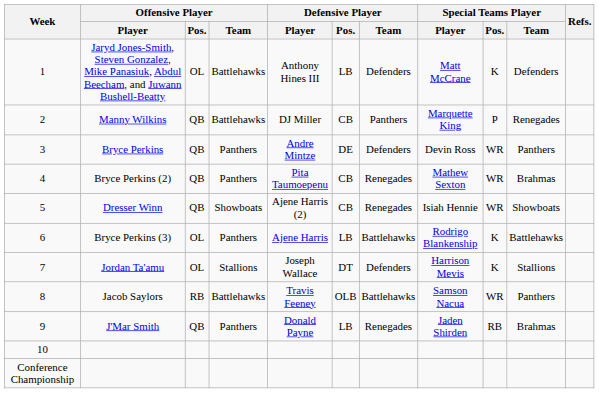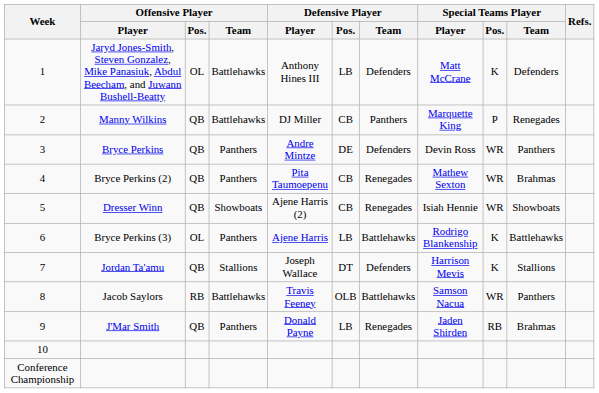 <table class="wikitable sortable" style="font-size:; text-align:center; width:">
 <tr>
 <th rowspan="2" width="">Week</th>
 <th colspan="3" width="">Offensive Player</th>
 <th colspan="3" width="">Defensive Player</th>
 <th colspan="3" width="">Special Teams Player</th>
 <th rowspan="2" width="">Refs.</th>
 </tr>
 <tr>
 <th>Player</th>
 <th>Pos.</th>
 <th>Team</th>
 <th>Player</th>
 <th>Pos.</th>
 <th>Team</th>
 <th>Player</th>
 <th>Pos.</th>
 <th>Team</th>
 </tr>
 <tr>
 <td>1</td>
 <td><a href='#'>Jaryd Jones-Smith</a>, <a href='#'>Steven Gonzalez</a>, <a href='#'>Mike Panasiuk</a>, <a href='#'>Abdul Beecham</a>, and <a href='#'>Juwann Bushell-Beatty</a></td>
 <td>OL</td>
 <td>Battlehawks</td>
 <td>Anthony Hines III</td>
 <td>LB</td>
 <td>Defenders</td>
 <td><a href='#'>Matt McCrane</a></td>
 <td>K</td>
 <td>Defenders</td>
 <td></td>
 </tr>
 <tr>
 <td>2</td>
 <td><a href='#'>Manny Wilkins</a></td>
 <td>QB</td>
 <td>Battlehawks</td>
 <td>DJ Miller</td>
 <td>CB</td>
 <td>Panthers</td>
 <td><a href='#'>Marquette King</a></td>
 <td>P</td>
 <td>Renegades</td>
 <td></td>
 </tr>
 <tr>
 <td>3</td>
 <td><a href='#'>Bryce Perkins</a></td>
 <td>QB</td>
 <td>Panthers</td>
 <td><a href='#'>Andre Mintze</a></td>
 <td>DE</td>
 <td>Defenders</td>
 <td>Devin Ross</td>
 <td>WR</td>
 <td>Panthers</td>
 <td></td>
 </tr>
 <tr>
 <td>4</td>
 <td>Bryce Perkins (2)</td>
 <td>QB</td>
 <td>Panthers</td>
 <td><a href='#'>Pita Taumoepenu</a></td>
 <td>CB</td>
 <td>Renegades</td>
 <td><a href='#'>Mathew Sexton</a></td>
 <td>WR</td>
 <td>Brahmas</td>
 <td></td>
 </tr>
 <tr>
 <td>5</td>
 <td><a href='#'>Dresser Winn</a></td>
 <td>QB</td>
 <td>Showboats</td>
 <td>Ajene Harris (2)</td>
 <td>CB</td>
 <td>Renegades</td>
 <td>Isiah Hennie</td>
 <td>WR</td>
 <td>Showboats</td>
 <td></td>
 </tr>
 <tr>
 <td>6</td>
 <td>Bryce Perkins (3)</td>
 <td>OL</td>
 <td>Panthers</td>
 <td><a href='#'>Ajene Harris</a></td>
 <td>LB</td>
 <td>Battlehawks</td>
 <td><a href='#'>Rodrigo Blankenship</a></td>
 <td>K</td>
 <td>Battlehawks</td>
 <td></td>
 </tr>
 <tr>
 <td>7</td>
 <td><a href='#'>Jordan Ta'amu</a></td>
-<td>OL</td>
+<td>QB</td>
 <td>Stallions</td>
 <td>Joseph Wallace</td>
 <td>DT</td>
 <td>Defenders</td>
 <td><a href='#'>Harrison Mevis</a></td>
 <td>K</td>
 <td>Stallions</td>
 <td></td>
 </tr>
 <tr>
 <td>8</td>
 <td>Jacob Saylors</td>
 <td>RB</td>
 <td>Battlehawks</td>
 <td><a href='#'>Travis Feeney</a></td>
 <td>OLB</td>
 <td>Battlehawks</td>
 <td><a href='#'>Samson Nacua</a></td>
 <td>WR</td>
 <td>Panthers</td>
 <td></td>
 </tr>
 <tr>
 <td>9</td>
 <td><a href='#'>J'Mar Smith</a></td>
 <td>QB</td>
 <td>Panthers</td>
 <td><a href='#'>Donald Payne</a></td>
 <td>LB</td>
 <td>Renegades</td>
 <td><a href='#'>Jaden Shirden</a></td>
 <td>RB</td>
 <td>Brahmas</td>
 <td></td>
 </tr>
 <tr>
 <td>10</td>
 <td></td>
 <td></td>
 <td></td>
 <td></td>
 <td></td>
 <td></td>
 <td></td>
 <td></td>
 <td></td>
 <td></td>
 </tr>
 <tr>
 <td>Conference Championship</td>
 <td></td>
 <td></td>
 <td></td>
 <td></td>
 <td></td>
 <td></td>
 <td></td>
 <td></td>
 <td></td>
 <td></td>
 </tr>
 </table>
